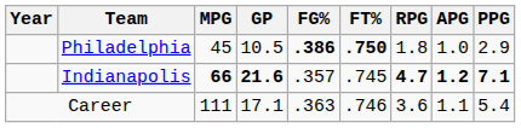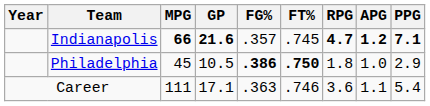 <table class="wikitable sortable" style="font-size:95%; text-align:right;">
 <tr>
 <th>Year</th>
 <th>Team</th>
 <th>MPG</th>
 <th>GP</th>
 <th>FG%</th>
 <th>FT%</th>
 <th>RPG</th>
 <th>APG</th>
 <th>PPG</th>
 </tr>
 <tr>
 <td style="text-align:left;"></td>
+<td style="text-align:left;"><a href='#'>Indianapolis</a></td>
+<td><strong>66</strong></td>
+<td><strong>21.6</strong></td>
+<td>.357</td>
+<td>.745</td>
+<td><strong>4.7</strong></td>
+<td><strong>1.2</strong></td>
+<td><strong>7.1</strong></td>
+</tr>
+<tr>
+<td style="text-align:left;"></td>
 <td style="text-align:left;"><a href='#'>Philadelphia</a></td>
 <td>45</td>
 <td>10.5</td>
 <td><strong>.386</strong></td>
 <td><strong>.750</strong></td>
 <td>1.8</td>
 <td>1.0</td>
 <td>2.9</td>
-</tr>
-<tr>
-<td style="text-align:left;"></td>
-<td style="text-align:left;"><a href='#'>Indianapolis</a></td>
-<td><strong>66</strong></td>
-<td><strong>21.6</strong></td>
-<td>.357</td>
-<td>.745</td>
-<td><strong>4.7</strong></td>
-<td><strong>1.2</strong></td>
-<td><strong>7.1</strong></td>
 </tr>
 <tr>
 <td colspan="2" style="text-align:center;">Career</td>
 <td>111</td>
 <td>17.1</td>
 <td>.363</td>
 <td>.746</td>
 <td>3.6</td>
 <td>1.1</td>
 <td>5.4</td>
 </tr>
 </table>
